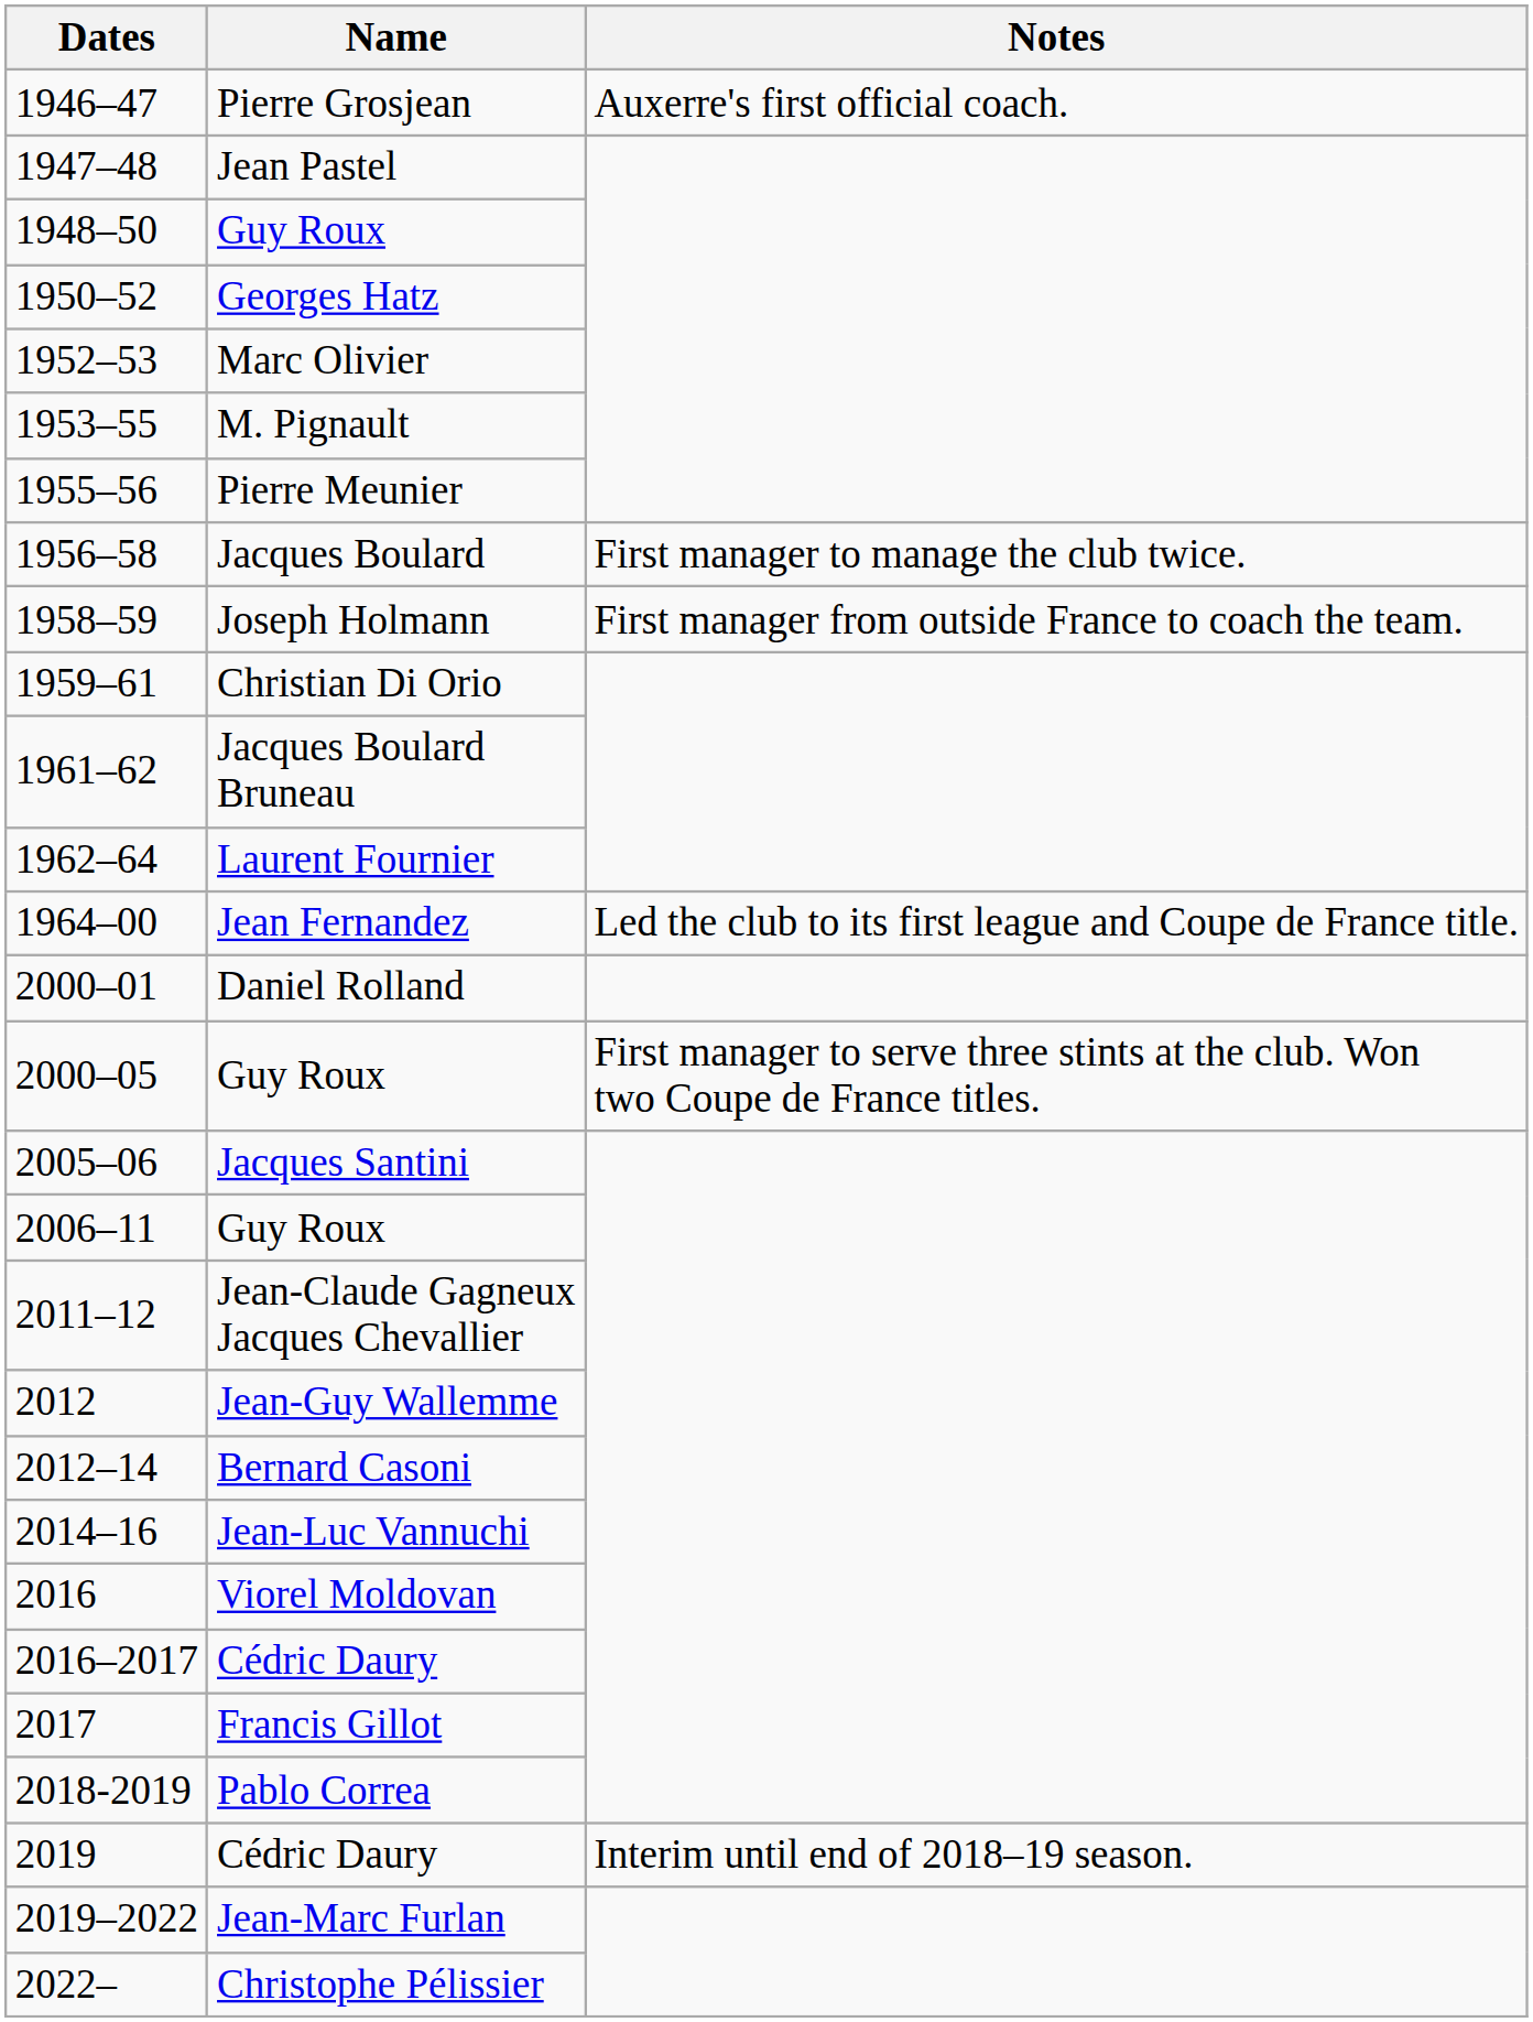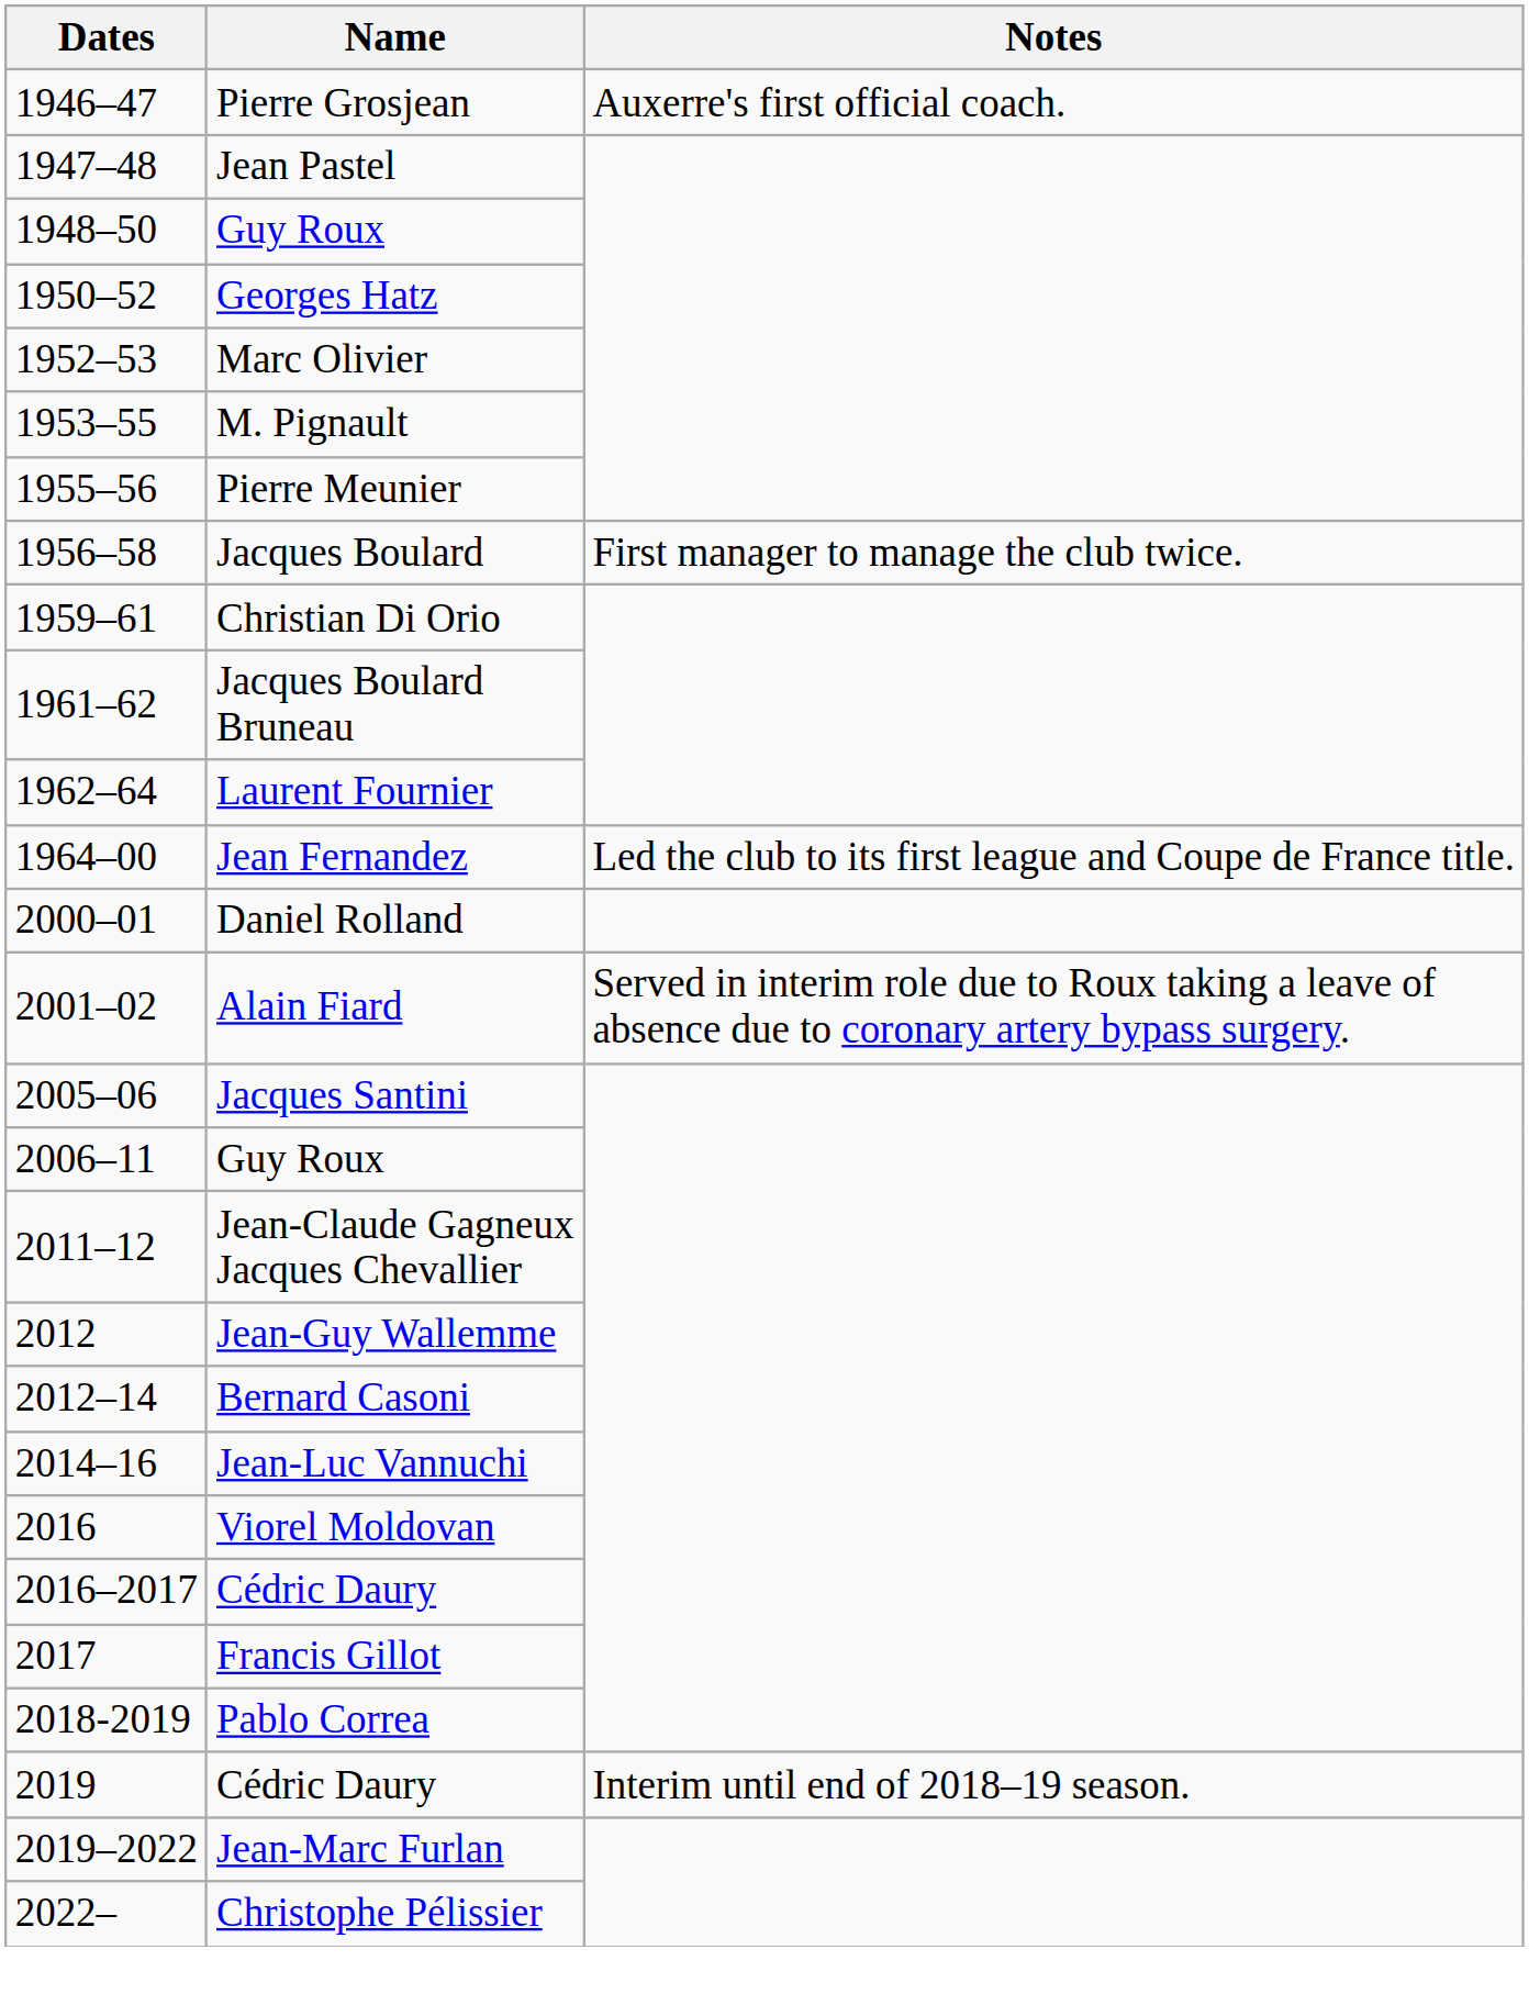 <table class="wikitable">
 <tr>
 <th>Dates</th>
 <th>Name</th>
 <th>Notes</th>
 </tr>
 <tr>
 <td>1946–47</td>
 <td> Pierre Grosjean</td>
 <td>Auxerre's first official coach.</td>
 </tr>
 <tr>
 <td>1947–48</td>
 <td> Jean Pastel</td>
 </tr>
 <tr>
 <td>1948–50</td>
 <td> <a href='#'>Guy Roux</a></td>
 </tr>
 <tr>
 <td>1950–52</td>
 <td> <a href='#'>Georges Hatz</a></td>
 </tr>
 <tr>
 <td>1952–53</td>
 <td> Marc Olivier</td>
 </tr>
 <tr>
 <td>1953–55</td>
 <td> M. Pignault</td>
 </tr>
 <tr>
 <td>1955–56</td>
 <td> Pierre Meunier</td>
 </tr>
 <tr>
 <td>1956–58</td>
 <td> Jacques Boulard</td>
 <td>First manager to manage the club twice.</td>
 </tr>
 <tr>
-<td>1958–59</td>
-<td>Joseph Holmann</td>
-<td>First manager from outside France to coach the team.</td>
-</tr>
-<tr>
 <td>1959–61</td>
 <td>Christian Di Orio</td>
 </tr>
 <tr>
 <td>1961–62</td>
 <td> Jacques Boulard <br> Bruneau</td>
 </tr>
 <tr>
 <td>1962–64</td>
 <td> <a href='#'>Laurent Fournier</a></td>
 </tr>
 <tr>
 <td>1964–00</td>
 <td> <a href='#'>Jean Fernandez</a></td>
 <td>Led the club to its first league and Coupe de France title.</td>
 </tr>
 <tr>
 <td>2000–01</td>
 <td>Daniel Rolland</td>
 </tr>
 <tr>
-<td>2000–05</td>
-<td> Guy Roux</td>
-<td>First manager to serve three stints at the club. Won <br> two Coupe de France titles.</td>
+<td>2001–02</td>
+<td> <a href='#'>Alain Fiard</a></td>
+<td>Served in interim role due to Roux taking a leave of <br> absence due to <a href='#'>coronary artery bypass surgery</a>.</td>
 </tr>
 <tr>
 <td>2005–06</td>
 <td> <a href='#'>Jacques Santini</a></td>
 </tr>
 <tr>
 <td>2006–11</td>
 <td> Guy Roux</td>
 </tr>
 <tr>
 <td>2011–12</td>
 <td>Jean-Claude Gagneux <br> Jacques Chevallier</td>
 </tr>
 <tr>
 <td>2012</td>
 <td> <a href='#'>Jean-Guy Wallemme</a></td>
 </tr>
 <tr>
 <td>2012–14</td>
 <td> <a href='#'>Bernard Casoni</a></td>
 </tr>
 <tr>
 <td>2014–16</td>
 <td> <a href='#'>Jean-Luc Vannuchi</a></td>
 </tr>
 <tr>
 <td>2016</td>
 <td> <a href='#'>Viorel Moldovan</a></td>
 </tr>
 <tr>
 <td>2016–2017</td>
 <td> <a href='#'>Cédric Daury</a></td>
 </tr>
 <tr>
 <td>2017</td>
 <td> <a href='#'>Francis Gillot</a></td>
 </tr>
 <tr>
 <td>2018-2019</td>
 <td> <a href='#'>Pablo Correa</a></td>
 </tr>
 <tr>
 <td>2019</td>
 <td> Cédric Daury</td>
 <td>Interim until end of 2018–19 season.</td>
 </tr>
 <tr>
 <td>2019–2022</td>
 <td> <a href='#'>Jean-Marc Furlan</a></td>
 </tr>
 <tr>
 <td>2022–</td>
 <td> <a href='#'>Christophe Pélissier</a></td>
 </tr>
 </table>
